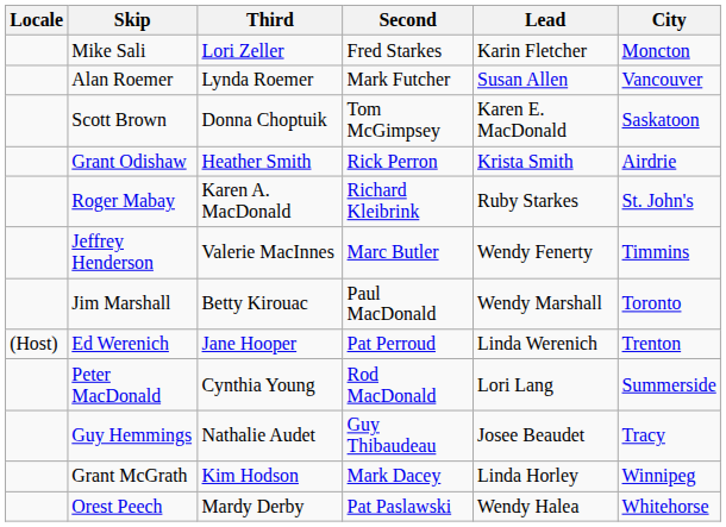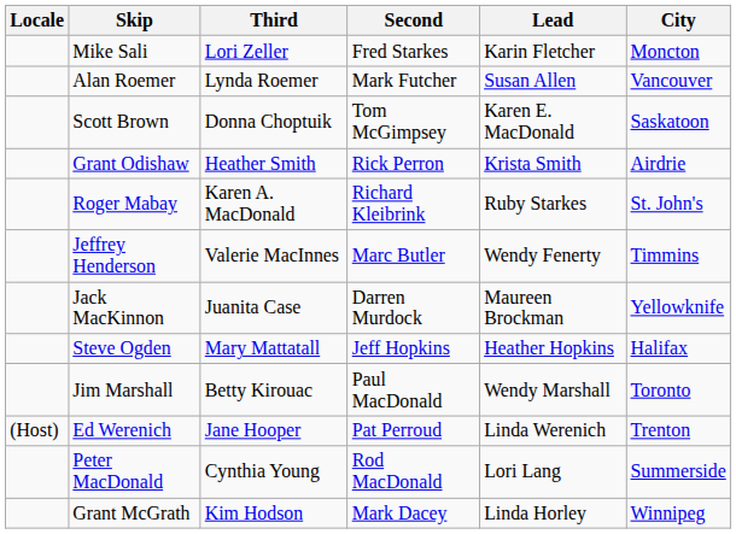 <table class="wikitable">
 <tr>
 <th>Locale</th>
 <th>Skip</th>
 <th>Third</th>
 <th>Second</th>
 <th>Lead</th>
 <th>City</th>
 </tr>
 <tr>
 <td></td>
 <td>Mike Sali</td>
 <td><a href='#'>Lori Zeller</a></td>
 <td>Fred Starkes</td>
 <td>Karin Fletcher</td>
 <td><a href='#'>Moncton</a></td>
 </tr>
 <tr>
 <td></td>
 <td>Alan Roemer</td>
 <td>Lynda Roemer</td>
 <td>Mark Futcher</td>
 <td><a href='#'>Susan Allen</a></td>
 <td><a href='#'>Vancouver</a></td>
 </tr>
 <tr>
 <td></td>
 <td>Scott Brown</td>
 <td>Donna Choptuik</td>
 <td>Tom McGimpsey</td>
 <td>Karen E. MacDonald </td>
 <td><a href='#'>Saskatoon</a></td>
 </tr>
 <tr>
 <td></td>
 <td><a href='#'>Grant Odishaw</a></td>
 <td><a href='#'>Heather Smith</a></td>
 <td><a href='#'>Rick Perron</a></td>
 <td><a href='#'>Krista Smith</a></td>
 <td><a href='#'>Airdrie</a></td>
 </tr>
 <tr>
 <td></td>
 <td><a href='#'>Roger Mabay</a></td>
 <td>Karen A. MacDonald </td>
 <td><a href='#'>Richard Kleibrink</a></td>
 <td>Ruby Starkes</td>
 <td><a href='#'>St. John's</a></td>
 </tr>
 <tr>
 <td></td>
 <td><a href='#'>Jeffrey Henderson</a></td>
 <td>Valerie MacInnes</td>
 <td><a href='#'>Marc Butler</a></td>
 <td>Wendy Fenerty</td>
 <td><a href='#'>Timmins</a></td>
 </tr>
 <tr>
 <td></td>
+<td>Jack MacKinnon</td>
+<td>Juanita Case</td>
+<td>Darren Murdock</td>
+<td>Maureen Brockman</td>
+<td><a href='#'>Yellowknife</a></td>
+</tr>
+<tr>
+<td></td>
+<td><a href='#'>Steve Ogden</a></td>
+<td><a href='#'>Mary Mattatall</a></td>
+<td><a href='#'>Jeff Hopkins</a></td>
+<td><a href='#'>Heather Hopkins</a></td>
+<td><a href='#'>Halifax</a></td>
+</tr>
+<tr>
+<td></td>
 <td>Jim Marshall</td>
 <td>Betty Kirouac</td>
 <td>Paul MacDonald</td>
 <td>Wendy Marshall</td>
 <td><a href='#'>Toronto</a></td>
 </tr>
 <tr>
 <td> (Host)</td>
 <td><a href='#'>Ed Werenich</a></td>
 <td><a href='#'>Jane Hooper</a></td>
 <td><a href='#'>Pat Perroud</a></td>
 <td>Linda Werenich</td>
 <td><a href='#'>Trenton</a></td>
 </tr>
 <tr>
 <td></td>
 <td><a href='#'>Peter MacDonald</a></td>
 <td>Cynthia Young</td>
 <td><a href='#'>Rod MacDonald</a></td>
 <td>Lori Lang</td>
 <td><a href='#'>Summerside</a></td>
 </tr>
 <tr>
 <td></td>
-<td><a href='#'>Guy Hemmings</a></td>
-<td>Nathalie Audet</td>
-<td><a href='#'>Guy Thibaudeau</a></td>
-<td>Josee Beaudet</td>
-<td><a href='#'>Tracy</a></td>
-</tr>
-<tr>
-<td></td>
 <td>Grant McGrath</td>
 <td><a href='#'>Kim Hodson</a></td>
 <td><a href='#'>Mark Dacey</a></td>
 <td>Linda Horley</td>
 <td><a href='#'>Winnipeg</a></td>
 </tr>
-<tr>
-<td></td>
-<td><a href='#'>Orest Peech</a></td>
-<td>Mardy Derby</td>
-<td><a href='#'>Pat Paslawski</a></td>
-<td>Wendy Halea</td>
-<td><a href='#'>Whitehorse</a></td>
-</tr>
 </table>
